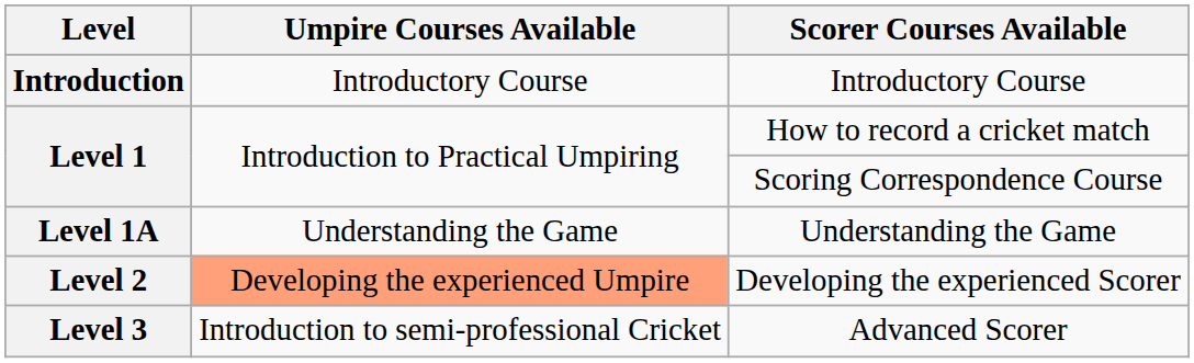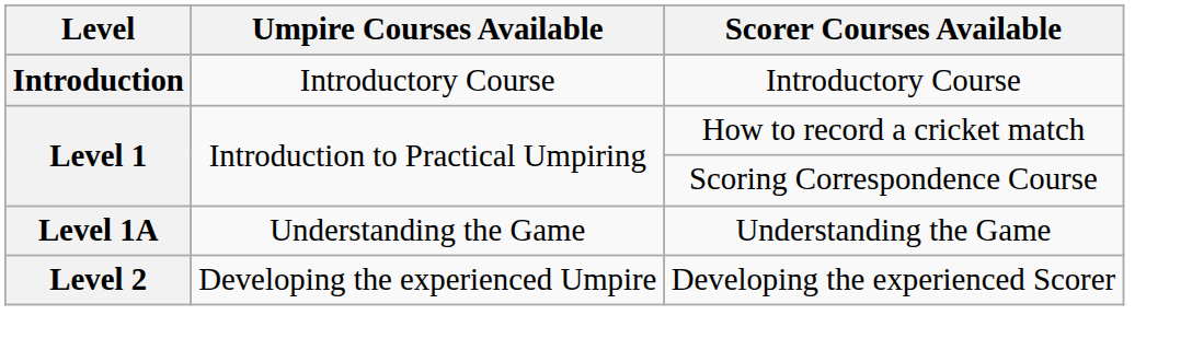 <table class="wikitable" style="text-align: center;">
 <tr>
 <th>Level</th>
 <th>Umpire Courses Available</th>
 <th>Scorer Courses Available</th>
 </tr>
 <tr>
 <th>Introduction</th>
 <td>Introductory Course</td>
 <td>Introductory Course</td>
 </tr>
 <tr>
 <th rowspan = "2">Level 1</th>
 <td rowspan = "2">Introduction to Practical Umpiring</td>
 <td>How to record a cricket match</td>
 </tr>
 <tr>
 <td>Scoring Correspondence Course</td>
 </tr>
 <tr>
 <th>Level 1A</th>
 <td>Understanding the Game</td>
 <td>Understanding the Game</td>
 </tr>
 <tr>
 <th>Level 2</th>
-<td style="background: lightsalmon;">Developing the experienced Umpire</td>
+<td>Developing the experienced Umpire</td>
 <td>Developing the experienced Scorer</td>
 </tr>
-<tr>
-<th>Level 3</th>
-<td>Introduction to semi-professional Cricket</td>
-<td>Advanced Scorer</td>
-</tr>
 </table>
